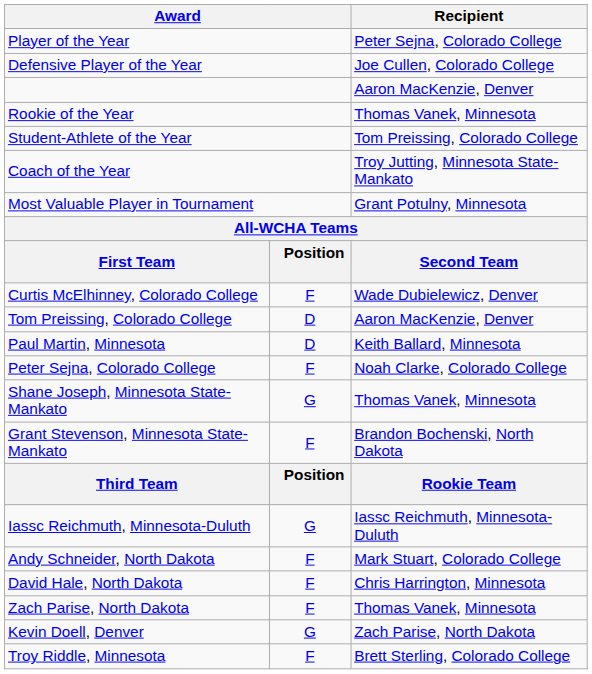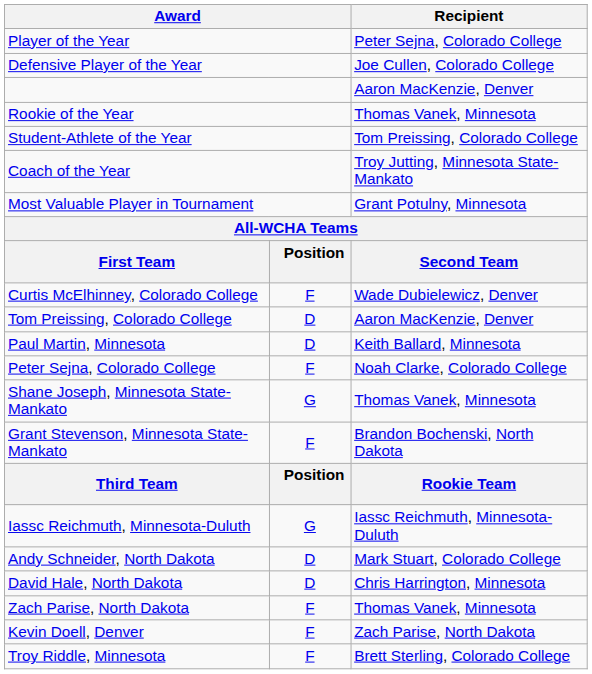 <table class="wikitable">
 <tr>
 <th colspan=2><a href='#'>Award</a></th>
 <th>Recipient</th>
 </tr>
 <tr>
 <td colspan=2><a href='#'>Player of the Year</a></td>
 <td><a href='#'>Peter Sejna</a>, <a href='#'>Colorado College</a></td>
 </tr>
 <tr>
 <td colspan=2><a href='#'>Defensive Player of the Year</a></td>
 <td><a href='#'>Joe Cullen</a>, <a href='#'>Colorado College</a></td>
 </tr>
 <tr>
 <td colspan=2></td>
 <td><a href='#'>Aaron MacKenzie</a>, <a href='#'>Denver</a></td>
 </tr>
 <tr>
 <td colspan=2><a href='#'>Rookie of the Year</a></td>
 <td><a href='#'>Thomas Vanek</a>, <a href='#'>Minnesota</a></td>
 </tr>
 <tr>
 <td colspan=2><a href='#'>Student-Athlete of the Year</a></td>
 <td><a href='#'>Tom Preissing</a>, <a href='#'>Colorado College</a></td>
 </tr>
 <tr>
 <td colspan=2><a href='#'>Coach of the Year</a></td>
 <td><a href='#'>Troy Jutting</a>, <a href='#'>Minnesota State-Mankato</a></td>
 </tr>
 <tr>
 <td colspan=2><a href='#'>Most Valuable Player in Tournament</a></td>
 <td><a href='#'>Grant Potulny</a>, <a href='#'>Minnesota</a></td>
 </tr>
 <tr>
 <th colspan=3><a href='#'>All-WCHA Teams</a></th>
 </tr>
 <tr>
 <th><a href='#'>First Team</a></th>
 <th>  Position  </th>
 <th><a href='#'>Second Team</a></th>
 </tr>
 <tr>
 <td><a href='#'>Curtis McElhinney</a>, <a href='#'>Colorado College</a></td>
 <td align=center><a href='#'>F</a></td>
 <td><a href='#'>Wade Dubielewicz</a>, <a href='#'>Denver</a></td>
 </tr>
 <tr>
 <td><a href='#'>Tom Preissing</a>, <a href='#'>Colorado College</a></td>
 <td align=center><a href='#'>D</a></td>
 <td><a href='#'>Aaron MacKenzie</a>, <a href='#'>Denver</a></td>
 </tr>
 <tr>
 <td><a href='#'>Paul Martin</a>, <a href='#'>Minnesota</a></td>
 <td align=center><a href='#'>D</a></td>
 <td><a href='#'>Keith Ballard</a>, <a href='#'>Minnesota</a></td>
 </tr>
 <tr>
 <td><a href='#'>Peter Sejna</a>, <a href='#'>Colorado College</a></td>
 <td align=center><a href='#'>F</a></td>
 <td><a href='#'>Noah Clarke</a>, <a href='#'>Colorado College</a></td>
 </tr>
 <tr>
 <td><a href='#'>Shane Joseph</a>, <a href='#'>Minnesota State-Mankato</a></td>
 <td align=center><a href='#'>G</a></td>
 <td><a href='#'>Thomas Vanek</a>, <a href='#'>Minnesota</a></td>
 </tr>
 <tr>
 <td><a href='#'>Grant Stevenson</a>, <a href='#'>Minnesota State-Mankato</a></td>
 <td align=center><a href='#'>F</a></td>
 <td><a href='#'>Brandon Bochenski</a>, <a href='#'>North Dakota</a></td>
 </tr>
 <tr>
 <th><a href='#'>Third Team</a></th>
 <th>  Position  </th>
 <th><a href='#'>Rookie Team</a></th>
 </tr>
 <tr>
 <td><a href='#'>Iassc Reichmuth</a>, <a href='#'>Minnesota-Duluth</a></td>
 <td align=center><a href='#'>G</a></td>
 <td><a href='#'>Iassc Reichmuth</a>, <a href='#'>Minnesota-Duluth</a></td>
 </tr>
 <tr>
 <td><a href='#'>Andy Schneider</a>, <a href='#'>North Dakota</a></td>
-<td align=center><a href='#'>F</a></td>
+<td align=center><a href='#'>D</a></td>
 <td><a href='#'>Mark Stuart</a>, <a href='#'>Colorado College</a></td>
 </tr>
 <tr>
 <td><a href='#'>David Hale</a>, <a href='#'>North Dakota</a></td>
-<td align=center><a href='#'>F</a></td>
+<td align=center><a href='#'>D</a></td>
 <td><a href='#'>Chris Harrington</a>, <a href='#'>Minnesota</a></td>
 </tr>
 <tr>
 <td><a href='#'>Zach Parise</a>, <a href='#'>North Dakota</a></td>
 <td align=center><a href='#'>F</a></td>
 <td><a href='#'>Thomas Vanek</a>, <a href='#'>Minnesota</a></td>
 </tr>
 <tr>
 <td><a href='#'>Kevin Doell</a>, <a href='#'>Denver</a></td>
-<td align=center><a href='#'>G</a></td>
+<td align=center><a href='#'>F</a></td>
 <td><a href='#'>Zach Parise</a>, <a href='#'>North Dakota</a></td>
 </tr>
 <tr>
 <td><a href='#'>Troy Riddle</a>, <a href='#'>Minnesota</a></td>
 <td align=center><a href='#'>F</a></td>
 <td><a href='#'>Brett Sterling</a>, <a href='#'>Colorado College</a></td>
 </tr>
 </table>
